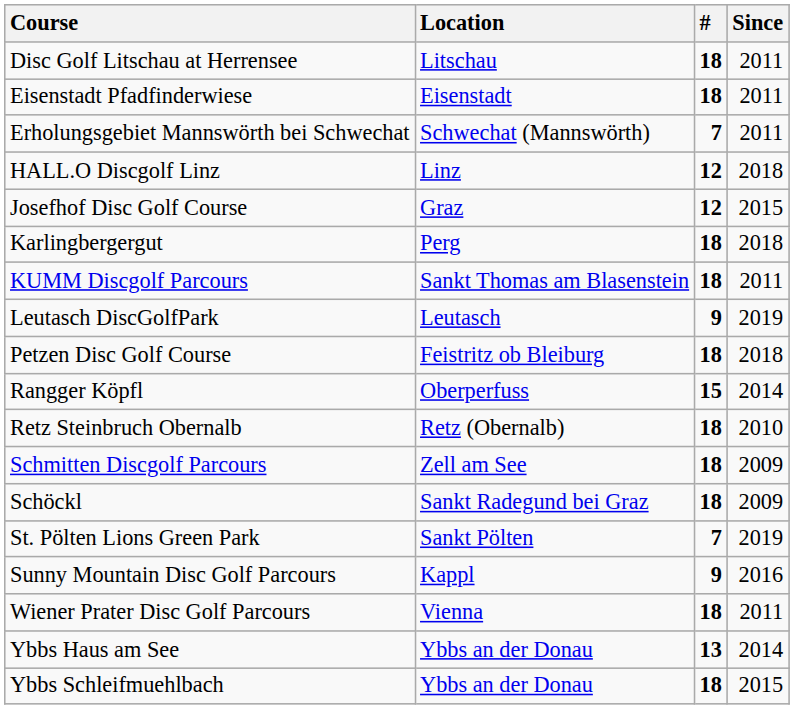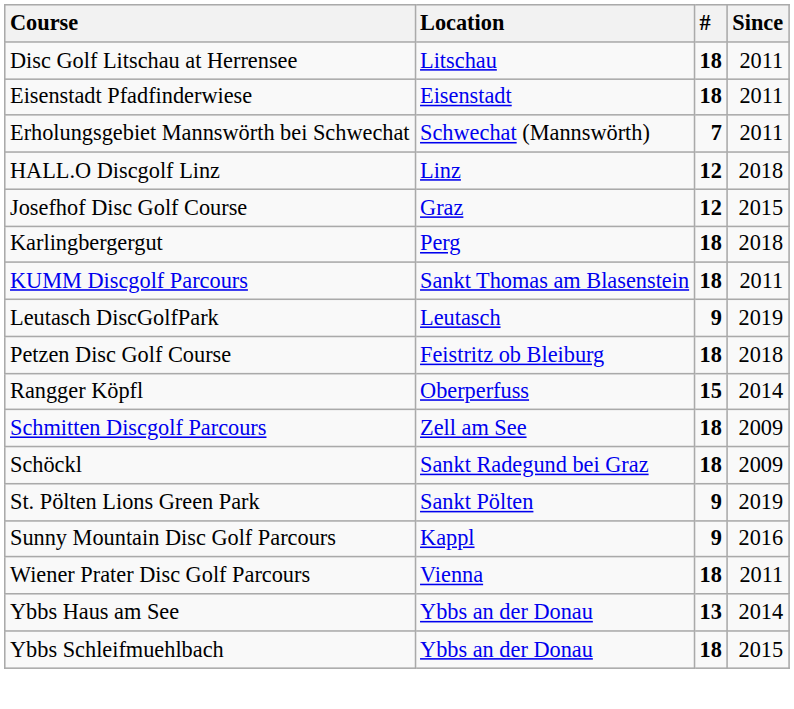 <table class="compact sortable wikitable" style="font-size: 90%">
 <tr>
 <th style="text-align:left;">Course</th>
 <th style="text-align:left;">Location</th>
 <th style="text-align:left;">#</th>
 <th style="text-align:left;">Since</th>
 </tr>
 <tr>
 <td>Disc Golf Litschau at Herrensee</td>
 <td><a href='#'>Litschau</a></td>
 <td style="text-align:right;"><strong>18</strong></td>
 <td style="text-align:right;">2011</td>
 </tr>
 <tr>
 <td>Eisenstadt Pfadfinderwiese</td>
 <td><a href='#'>Eisenstadt</a></td>
 <td style="text-align:right;"><strong>18</strong></td>
 <td style="text-align:right;">2011</td>
 </tr>
 <tr>
 <td>Erholungsgebiet Mannswörth bei Schwechat</td>
 <td><a href='#'>Schwechat</a> (Mannswörth)</td>
 <td style="text-align:right;"><strong>7</strong></td>
 <td style="text-align:right;">2011</td>
 </tr>
 <tr>
 <td>HALL.O Discgolf Linz</td>
 <td><a href='#'>Linz</a></td>
 <td style="text-align:right;"><strong>12</strong></td>
 <td style="text-align:right;">2018</td>
 </tr>
 <tr>
 <td>Josefhof Disc Golf Course</td>
 <td><a href='#'>Graz</a></td>
 <td style="text-align:right;"><strong>12</strong></td>
 <td style="text-align:right;">2015</td>
 </tr>
 <tr>
 <td>Karlingbergergut</td>
 <td><a href='#'>Perg</a></td>
 <td style="text-align:right;"><strong>18</strong></td>
 <td style="text-align:right;">2018</td>
 </tr>
 <tr>
 <td><a href='#'>KUMM Discgolf Parcours</a></td>
 <td><a href='#'>Sankt Thomas am Blasenstein</a></td>
 <td style="text-align:right;"><strong>18</strong></td>
 <td style="text-align:right;">2011</td>
 </tr>
 <tr>
 <td>Leutasch DiscGolfPark</td>
 <td><a href='#'>Leutasch</a></td>
 <td style="text-align:right;"><strong>9</strong></td>
 <td style="text-align:right;">2019</td>
 </tr>
 <tr>
 <td>Petzen Disc Golf Course</td>
 <td><a href='#'>Feistritz ob Bleiburg</a></td>
 <td style="text-align:right;"><strong>18</strong></td>
 <td style="text-align:right;">2018</td>
 </tr>
 <tr>
 <td>Rangger Köpfl</td>
 <td><a href='#'>Oberperfuss</a></td>
 <td style="text-align:right;"><strong>15</strong></td>
 <td style="text-align:right;">2014</td>
 </tr>
 <tr>
-<td>Retz Steinbruch Obernalb</td>
-<td><a href='#'>Retz</a> (Obernalb)</td>
-<td style="text-align:right;"><strong>18</strong></td>
-<td style="text-align:right;">2010</td>
-</tr>
-<tr>
 <td><a href='#'>Schmitten Discgolf Parcours</a></td>
 <td><a href='#'>Zell am See</a></td>
 <td style="text-align:right;"><strong>18</strong></td>
 <td style="text-align:right;">2009</td>
 </tr>
 <tr>
 <td>Schöckl</td>
 <td><a href='#'>Sankt Radegund bei Graz</a></td>
 <td style="text-align:right;"><strong>18</strong></td>
 <td style="text-align:right;">2009</td>
 </tr>
 <tr>
 <td>St. Pölten Lions Green Park</td>
 <td><a href='#'>Sankt Pölten</a></td>
-<td style="text-align:right;"><strong>7</strong></td>
+<td style="text-align:right;"><strong>9</strong></td>
 <td style="text-align:right;">2019</td>
 </tr>
 <tr>
 <td>Sunny Mountain Disc Golf Parcours</td>
 <td><a href='#'>Kappl</a></td>
 <td style="text-align:right;"><strong>9</strong></td>
 <td style="text-align:right;">2016</td>
 </tr>
 <tr>
 <td>Wiener Prater Disc Golf Parcours</td>
 <td><a href='#'>Vienna</a></td>
 <td style="text-align:right;"><strong>18</strong></td>
 <td style="text-align:right;">2011</td>
 </tr>
 <tr>
 <td>Ybbs Haus am See</td>
 <td><a href='#'>Ybbs an der Donau</a></td>
 <td style="text-align:right;"><strong>13</strong></td>
 <td style="text-align:right;">2014</td>
 </tr>
 <tr>
 <td>Ybbs Schleifmuehlbach</td>
 <td><a href='#'>Ybbs an der Donau</a></td>
 <td style="text-align:right;"><strong>18</strong></td>
 <td style="text-align:right;">2015</td>
 </tr>
 </table>
